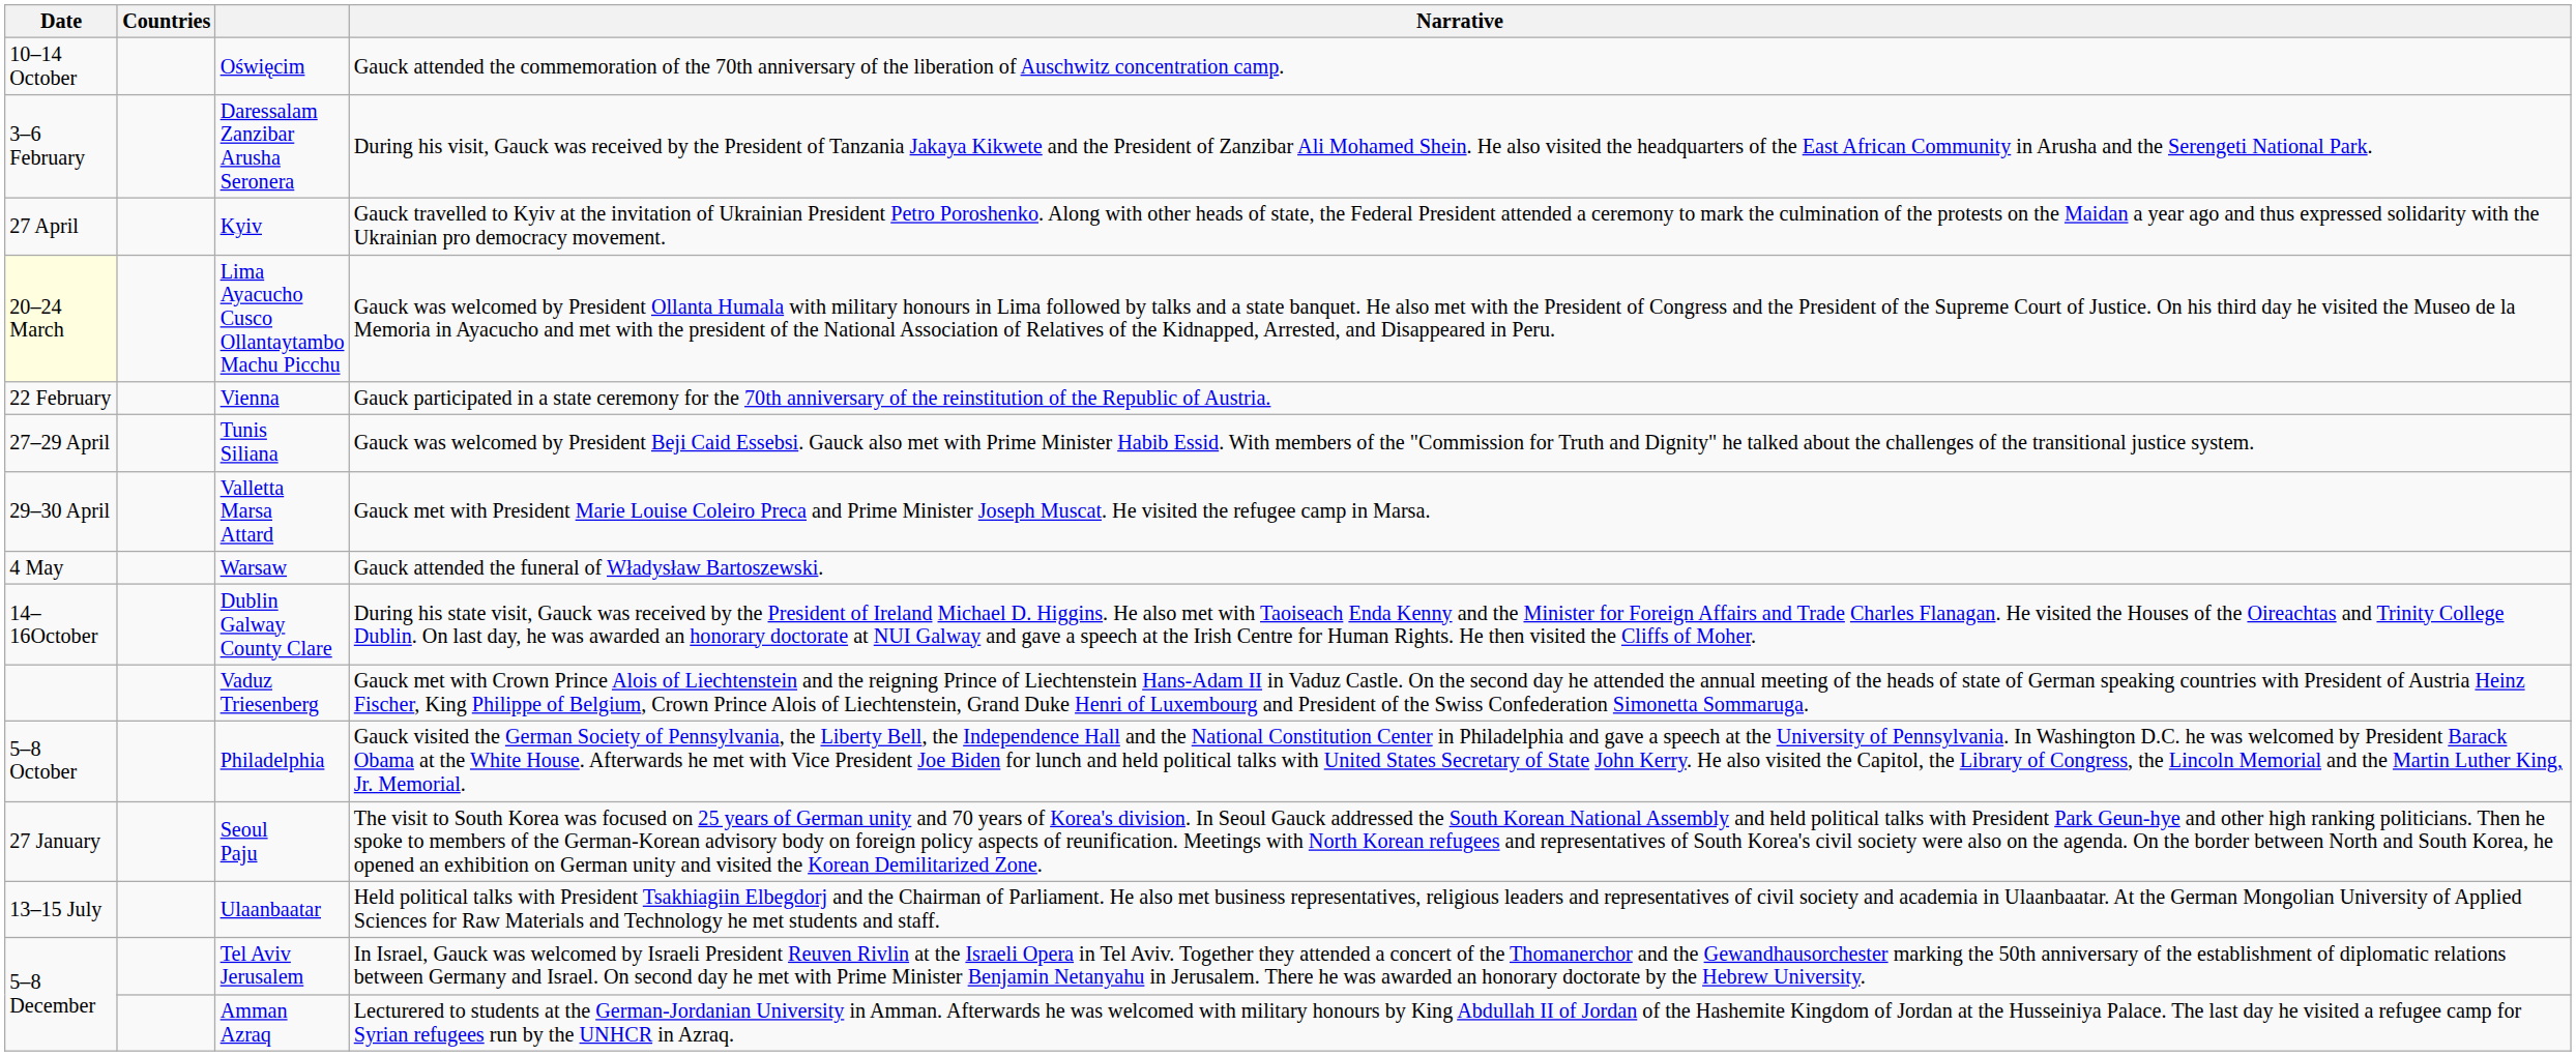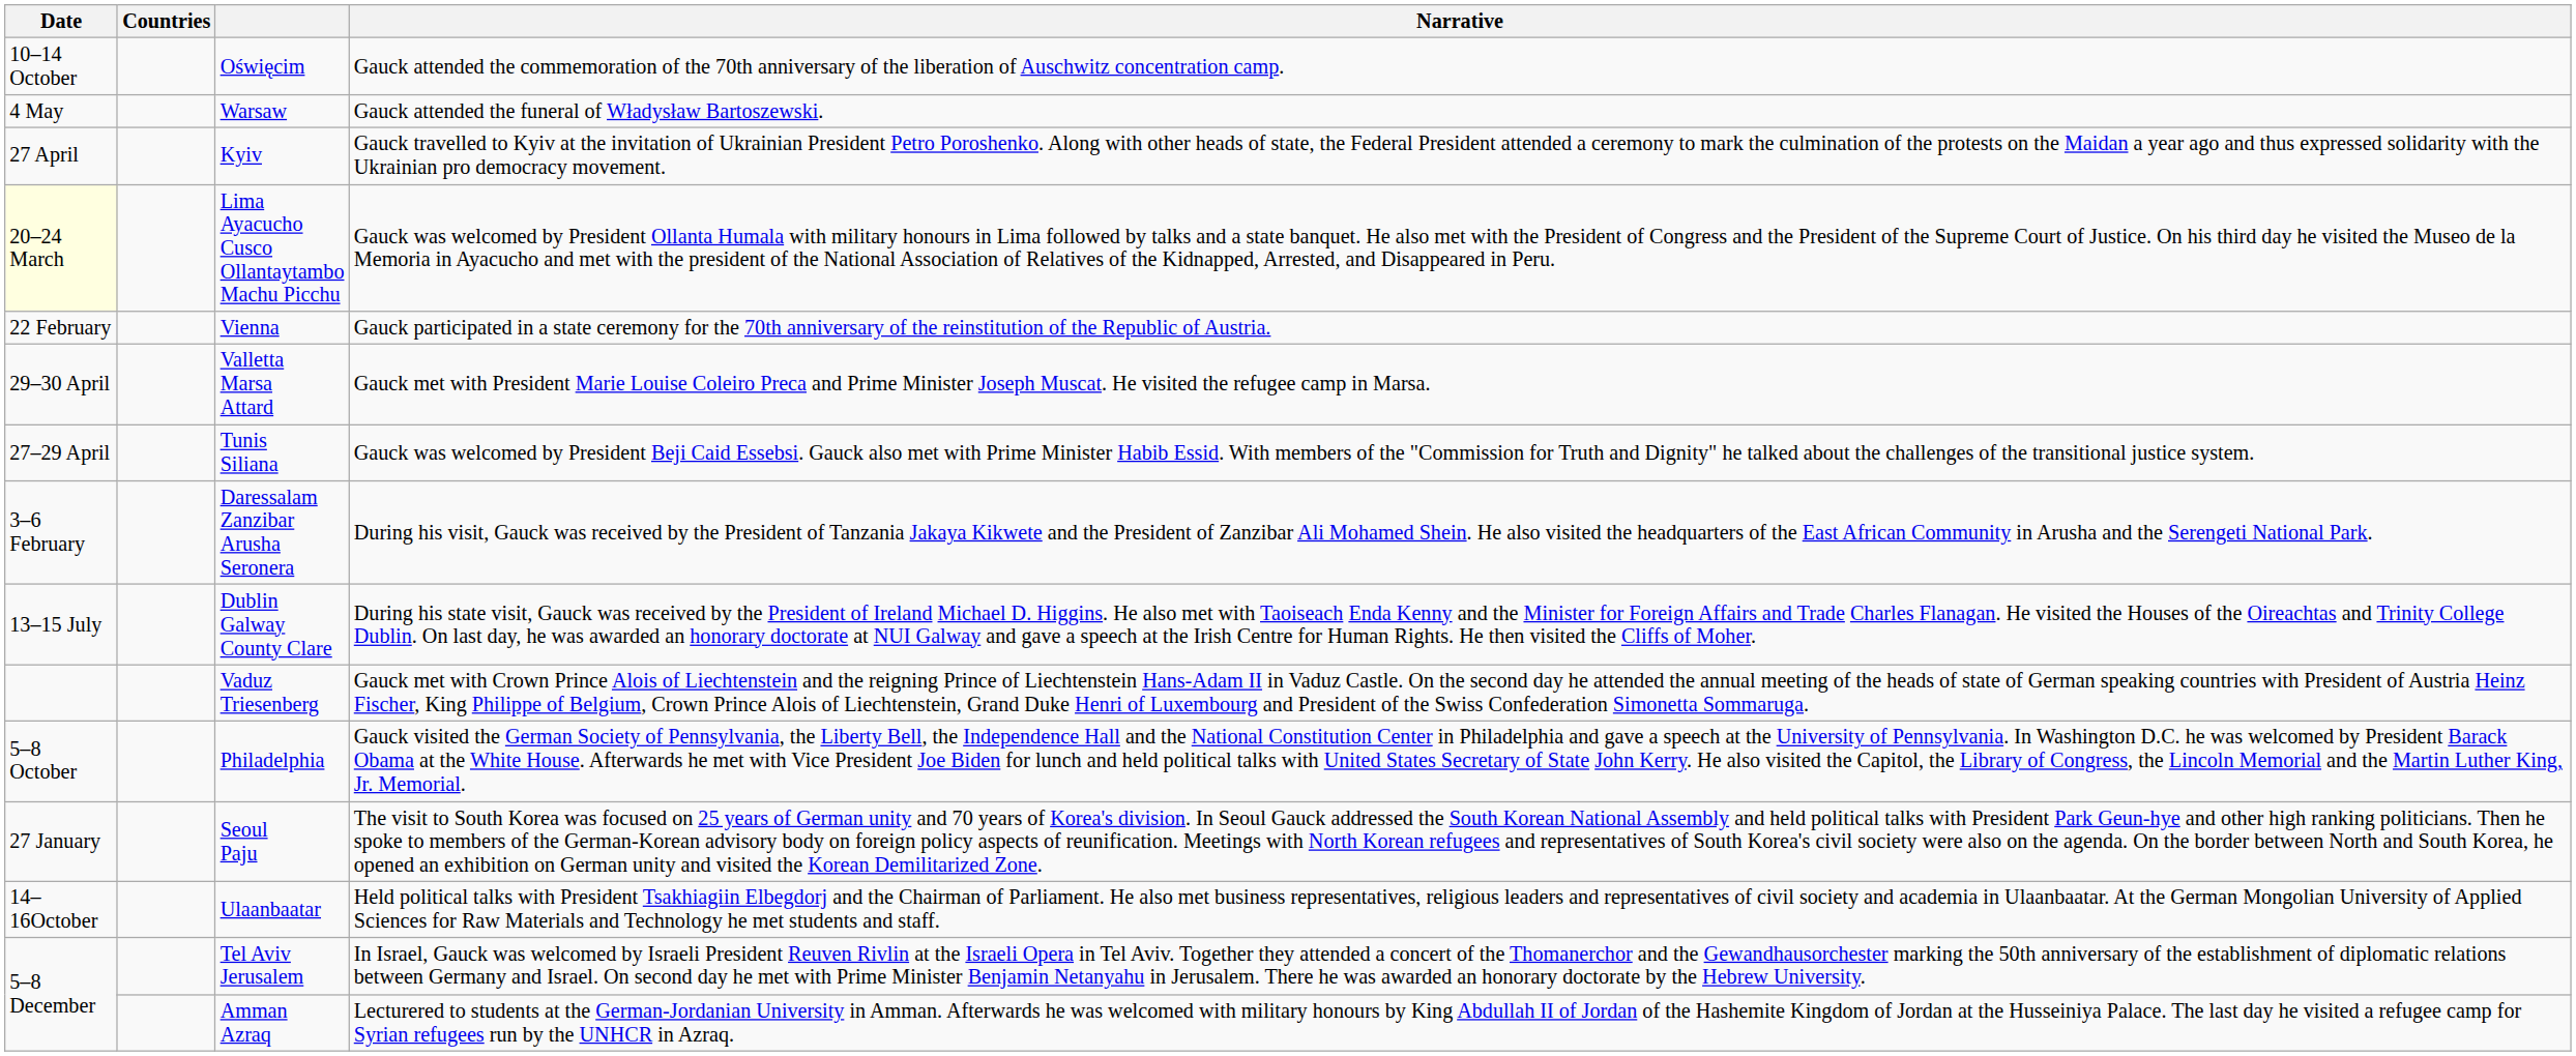 <table class="wikitable" border="1">
 <tr>
 <th>Date</th>
 <th>Countries</th>
 <th></th>
 <th>Narrative</th>
 </tr>
 <tr>
 <td>10–14 October</td>
 <td></td>
 <td><a href='#'>Oświęcim</a></td>
 <td>Gauck attended the commemoration of the 70th anniversary of the liberation of <a href='#'>Auschwitz concentration camp</a>.</td>
 </tr>
 <tr>
-<td>3–6 February</td>
+<td>4 May</td>
 <td></td>
-<td><a href='#'>Daressalam</a><br><a href='#'>Zanzibar</a><br><a href='#'>Arusha</a><br><a href='#'>Seronera</a></td>
-<td>During his visit, Gauck was received by the President of Tanzania <a href='#'>Jakaya Kikwete</a> and the President of Zanzibar <a href='#'>Ali Mohamed Shein</a>. He also visited the headquarters of the <a href='#'>East African Community</a> in Arusha and the <a href='#'>Serengeti National Park</a>.</td>
+<td><a href='#'>Warsaw</a></td>
+<td>Gauck attended the funeral of <a href='#'>Władysław Bartoszewski</a>.</td>
 </tr>
 <tr>
 <td>27 April</td>
 <td></td>
 <td><a href='#'>Kyiv</a></td>
 <td>Gauck travelled to Kyiv at the invitation of Ukrainian President <a href='#'>Petro Poroshenko</a>. Along with other heads of state, the Federal President attended a ceremony to mark the culmination of the protests on the <a href='#'>Maidan</a> a year ago and thus expressed solidarity with the Ukrainian pro democracy movement.</td>
 </tr>
 <tr>
 <td style="background: lightyellow;">20–24 March</td>
 <td></td>
 <td><a href='#'>Lima</a><br><a href='#'>Ayacucho</a><br><a href='#'>Cusco</a><br><a href='#'>Ollantaytambo</a><br><a href='#'>Machu Picchu</a></td>
 <td>Gauck was welcomed by President <a href='#'>Ollanta Humala</a> with military honours in Lima followed by talks and a state banquet. He also met with the President of Congress and the President of the Supreme Court of Justice. On his third day he visited the Museo de la Memoria in Ayacucho and met with the president of the National Association of Relatives of the Kidnapped, Arrested, and Disappeared in Peru.</td>
 </tr>
 <tr>
 <td>22 February</td>
 <td></td>
 <td><a href='#'>Vienna</a></td>
 <td>Gauck participated in a state ceremony for the <a href='#'>70th anniversary of the reinstitution of the Republic of Austria.</a></td>
 </tr>
 <tr>
+<td>29–30 April</td>
+<td></td>
+<td><a href='#'>Valletta</a><br><a href='#'>Marsa</a><br><a href='#'>Attard</a></td>
+<td>Gauck met with President <a href='#'>Marie Louise Coleiro Preca</a> and Prime Minister <a href='#'>Joseph Muscat</a>. He visited the refugee camp in Marsa.</td>
+</tr>
+<tr>
 <td>27–29 April</td>
 <td></td>
 <td><a href='#'>Tunis</a><br><a href='#'>Siliana</a></td>
 <td>Gauck was welcomed by President <a href='#'>Beji Caid Essebsi</a>. Gauck also met with Prime Minister <a href='#'>Habib Essid</a>. With members of the "Commission for Truth and Dignity" he talked about the challenges of the transitional justice system.</td>
 </tr>
 <tr>
-<td>29–30 April</td>
+<td>3–6 February</td>
 <td></td>
-<td><a href='#'>Valletta</a><br><a href='#'>Marsa</a><br><a href='#'>Attard</a></td>
-<td>Gauck met with President <a href='#'>Marie Louise Coleiro Preca</a> and Prime Minister <a href='#'>Joseph Muscat</a>. He visited the refugee camp in Marsa.</td>
+<td><a href='#'>Daressalam</a><br><a href='#'>Zanzibar</a><br><a href='#'>Arusha</a><br><a href='#'>Seronera</a></td>
+<td>During his visit, Gauck was received by the President of Tanzania <a href='#'>Jakaya Kikwete</a> and the President of Zanzibar <a href='#'>Ali Mohamed Shein</a>. He also visited the headquarters of the <a href='#'>East African Community</a> in Arusha and the <a href='#'>Serengeti National Park</a>.</td>
 </tr>
 <tr>
-<td>4 May</td>
-<td></td>
-<td><a href='#'>Warsaw</a></td>
-<td>Gauck attended the funeral of <a href='#'>Władysław Bartoszewski</a>.</td>
-</tr>
-<tr>
-<td>14–16October</td>
+<td>13–15 July</td>
 <td></td>
 <td><a href='#'>Dublin</a><br><a href='#'>Galway</a><br><a href='#'>County Clare</a></td>
 <td>During his state visit, Gauck was received by the <a href='#'>President of Ireland</a> <a href='#'>Michael D. Higgins</a>. He also met with <a href='#'>Taoiseach</a> <a href='#'>Enda Kenny</a> and the <a href='#'>Minister for Foreign Affairs and Trade</a> <a href='#'>Charles Flanagan</a>. He visited the Houses of the <a href='#'>Oireachtas</a> and <a href='#'>Trinity College Dublin</a>. On last day, he was awarded an <a href='#'>honorary doctorate</a> at <a href='#'>NUI Galway</a> and gave a speech at the Irish Centre for Human Rights. He then visited the <a href='#'>Cliffs of Moher</a>.</td>
 </tr>
 <tr>
 <td></td>
 <td></td>
 <td><a href='#'>Vaduz</a><br><a href='#'>Triesenberg</a></td>
 <td>Gauck met with Crown Prince <a href='#'>Alois of Liechtenstein</a> and the reigning Prince of Liechtenstein <a href='#'>Hans-Adam II</a> in Vaduz Castle. On the second day he attended the annual meeting of the heads of state of German speaking countries with President of Austria <a href='#'>Heinz Fischer</a>, King <a href='#'>Philippe of Belgium</a>, Crown Prince Alois of Liechtenstein, Grand Duke <a href='#'>Henri of Luxembourg</a> and President of the Swiss Confederation <a href='#'>Simonetta Sommaruga</a>.</td>
 </tr>
 <tr>
 <td>5–8 October</td>
 <td></td>
 <td><a href='#'>Philadelphia</a><br></td>
 <td>Gauck visited the <a href='#'>German Society of Pennsylvania</a>, the <a href='#'>Liberty Bell</a>, the <a href='#'>Independence Hall</a> and the <a href='#'>National Constitution Center</a> in Philadelphia and gave a speech at the <a href='#'>University of Pennsylvania</a>. In Washington D.C. he was welcomed by President <a href='#'>Barack Obama</a> at the <a href='#'>White House</a>. Afterwards he met with Vice President <a href='#'>Joe Biden</a> for lunch and held political talks with <a href='#'>United States Secretary of State</a> <a href='#'>John Kerry</a>. He also visited the Capitol, the <a href='#'>Library of Congress</a>, the <a href='#'>Lincoln Memorial</a> and the <a href='#'>Martin Luther King, Jr. Memorial</a>.</td>
 </tr>
 <tr>
 <td>27 January</td>
 <td><br></td>
 <td><a href='#'>Seoul</a><br><a href='#'>Paju</a><br></td>
 <td>The visit to South Korea was focused on <a href='#'>25 years of German unity</a> and 70 years of <a href='#'>Korea's division</a>. In Seoul Gauck addressed the <a href='#'>South Korean National Assembly</a> and held political talks with President <a href='#'>Park Geun-hye</a> and other high ranking politicians. Then he spoke to members of the German-Korean advisory body on foreign policy aspects of reunification. Meetings with <a href='#'>North Korean refugees</a> and representatives of South Korea's civil society were also on the agenda. On the border between North and South Korea, he opened an exhibition on German unity and visited the <a href='#'>Korean Demilitarized Zone</a>.</td>
 </tr>
 <tr>
-<td>13–15 July</td>
+<td>14–16October</td>
 <td></td>
 <td><a href='#'>Ulaanbaatar</a></td>
 <td>Held political talks with President <a href='#'>Tsakhiagiin Elbegdorj</a> and the Chairman of Parliament. He also met business representatives, religious leaders and representatives of civil society and academia in Ulaanbaatar. At the German Mongolian University of Applied Sciences for Raw Materials and Technology he met students and staff.</td>
 </tr>
 <tr>
 <td rowspan="2">5–8 December</td>
 <td><br></td>
 <td><a href='#'>Tel Aviv</a><br><a href='#'>Jerusalem</a><br></td>
 <td>In Israel, Gauck was welcomed by Israeli President <a href='#'>Reuven Rivlin</a> at the <a href='#'>Israeli Opera</a> in Tel Aviv. Together they attended a concert of the <a href='#'>Thomanerchor</a> and the <a href='#'>Gewandhausorchester</a> marking the 50th anniversary of the establishment of diplomatic relations between Germany and Israel. On second day he met with Prime Minister <a href='#'>Benjamin Netanyahu</a> in Jerusalem. There he was awarded an honorary doctorate by the <a href='#'>Hebrew University</a>.</td>
 </tr>
 <tr>
 <td></td>
 <td><a href='#'>Amman</a><br><a href='#'>Azraq</a></td>
 <td>Lecturered to students at the <a href='#'>German-Jordanian University</a> in Amman. Afterwards he was welcomed with military honours by King <a href='#'>Abdullah II of Jordan</a> of the Hashemite Kingdom of Jordan at the Husseiniya Palace. The last day he visited a refugee camp for <a href='#'>Syrian refugees</a> run by the <a href='#'>UNHCR</a> in Azraq.</td>
 </tr>
 </table>
